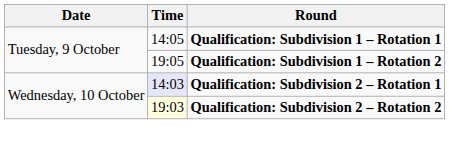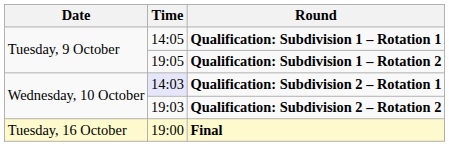 <table class="wikitable">
 <tr>
 <th>Date</th>
 <th>Time</th>
 <th>Round</th>
 </tr>
 <tr>
 <td rowspan=2>Tuesday, 9 October</td>
 <td>14:05</td>
 <td><strong>Qualification: Subdivision 1 – Rotation 1</strong></td>
 </tr>
 <tr>
 <td>19:05</td>
 <td><strong>Qualification: Subdivision 1 – Rotation 2</strong></td>
 </tr>
 <tr>
 <td rowspan=2>Wednesday, 10 October</td>
 <td style="background: lavender;">14:03</td>
 <td><strong>Qualification: Subdivision 2 – Rotation 1</strong></td>
 </tr>
 <tr>
-<td style="background: lightyellow;">19:03</td>
+<td>19:03</td>
 <td><strong>Qualification: Subdivision 2 – Rotation 2</strong></td>
 </tr>
+<tr style=background:lemonchiffon>
+<td>Tuesday, 16 October</td>
+<td>19:00</td>
+<td><strong>Final</strong></td>
+</tr>
 </table>
